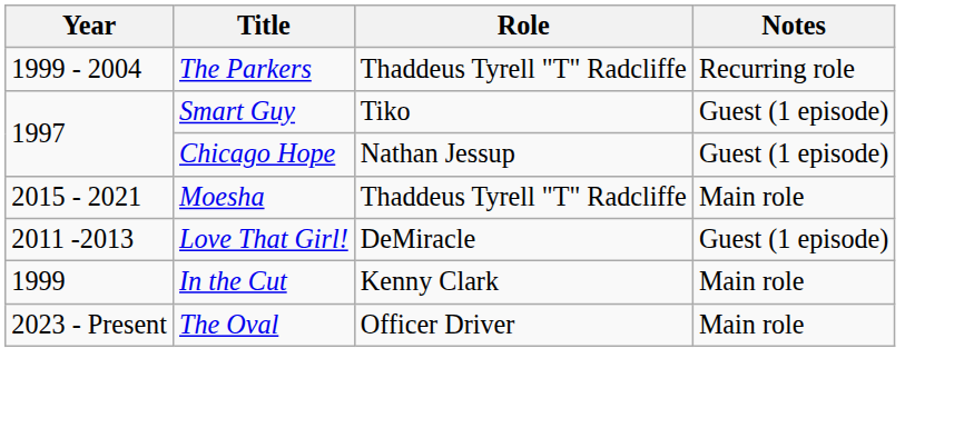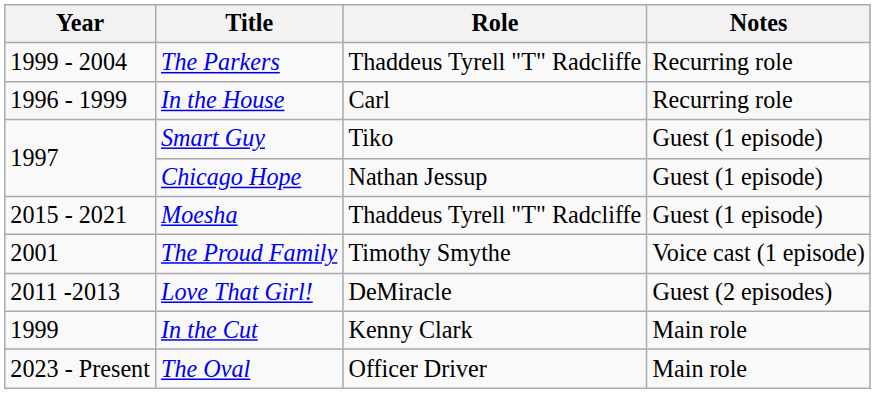 <table class="wikitable">
 <tr>
 <th>Year</th>
 <th>Title</th>
 <th>Role</th>
 <th>Notes</th>
 </tr>
 <tr>
 <td>1999 - 2004</td>
 <td><em><a href='#'>The Parkers</a></em></td>
 <td>Thaddeus Tyrell "T" Radcliffe</td>
+<td>Recurring role</td>
+</tr>
+<tr>
+<td>1996 - 1999</td>
+<td><em><a href='#'>In the House</a></em></td>
+<td>Carl</td>
 <td>Recurring role</td>
 </tr>
 <tr>
 <td rowspan="2">1997</td>
 <td><em><a href='#'>Smart Guy</a></em></td>
 <td>Tiko</td>
 <td>Guest (1 episode)</td>
 </tr>
 <tr>
 <td><em><a href='#'>Chicago Hope</a></em></td>
 <td>Nathan Jessup</td>
 <td>Guest (1 episode)</td>
 </tr>
 <tr>
 <td>2015 - 2021</td>
 <td><em><a href='#'>Moesha</a></em></td>
 <td>Thaddeus Tyrell "T" Radcliffe</td>
-<td>Main role</td>
+<td>Guest (1 episode)</td>
+</tr>
+<tr>
+<td>2001</td>
+<td><em><a href='#'>The Proud Family</a></em></td>
+<td>Timothy Smythe</td>
+<td>Voice cast (1 episode)</td>
 </tr>
 <tr>
 <td>2011 -2013</td>
 <td><em><a href='#'>Love That Girl!</a></em></td>
 <td>DeMiracle</td>
-<td>Guest (1 episode)</td>
+<td>Guest (2 episodes)</td>
 </tr>
 <tr>
 <td>1999</td>
 <td><em><a href='#'>In the Cut</a></em></td>
 <td>Kenny Clark</td>
 <td>Main role</td>
 </tr>
 <tr>
 <td>2023 - Present</td>
 <td><em><a href='#'>The Oval</a></em></td>
 <td>Officer Driver</td>
 <td>Main role</td>
 </tr>
 </table>
